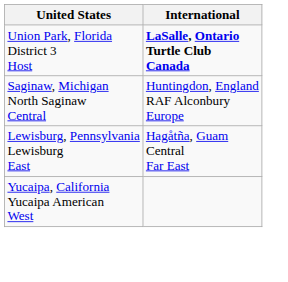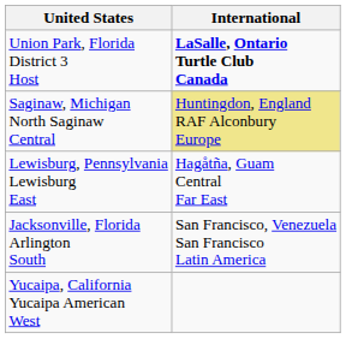 <table class="wikitable">
 <tr>
 <th>United States</th>
 <th>International</th>
 </tr>
 <tr>
 <td> <a href='#'>Union Park</a>, <a href='#'>Florida</a><br>District 3<br><a href='#'>Host</a></td>
 <td><strong> <a href='#'>LaSalle</a>, <a href='#'>Ontario</a><br>Turtle Club<br><a href='#'>Canada</a></strong></td>
 </tr>
 <tr>
 <td> <a href='#'>Saginaw</a>, <a href='#'>Michigan</a><br>North Saginaw<br><a href='#'>Central</a></td>
-<td> <a href='#'>Huntingdon</a>, <a href='#'>England</a><br>RAF Alconbury<br><a href='#'>Europe</a></td>
+<td style="background: khaki;"> <a href='#'>Huntingdon</a>, <a href='#'>England</a><br>RAF Alconbury<br><a href='#'>Europe</a></td>
 </tr>
 <tr>
 <td> <a href='#'>Lewisburg</a>, <a href='#'>Pennsylvania</a><br> Lewisburg <br><a href='#'>East</a></td>
 <td> <a href='#'>Hagåtña</a>, <a href='#'>Guam</a><br>Central<br><a href='#'>Far East</a></td>
 </tr>
 <tr>
+<td> <a href='#'>Jacksonville</a>, <a href='#'>Florida</a><br>Arlington<br><a href='#'>South</a></td>
+<td> San Francisco, <a href='#'>Venezuela</a><br>San Francisco <br><a href='#'>Latin America</a></td>
+</tr>
+<tr>
 <td> <a href='#'>Yucaipa</a>, <a href='#'>California</a><br>Yucaipa American<br><a href='#'>West</a></td>
 <td></td>
 </tr>
 </table>
